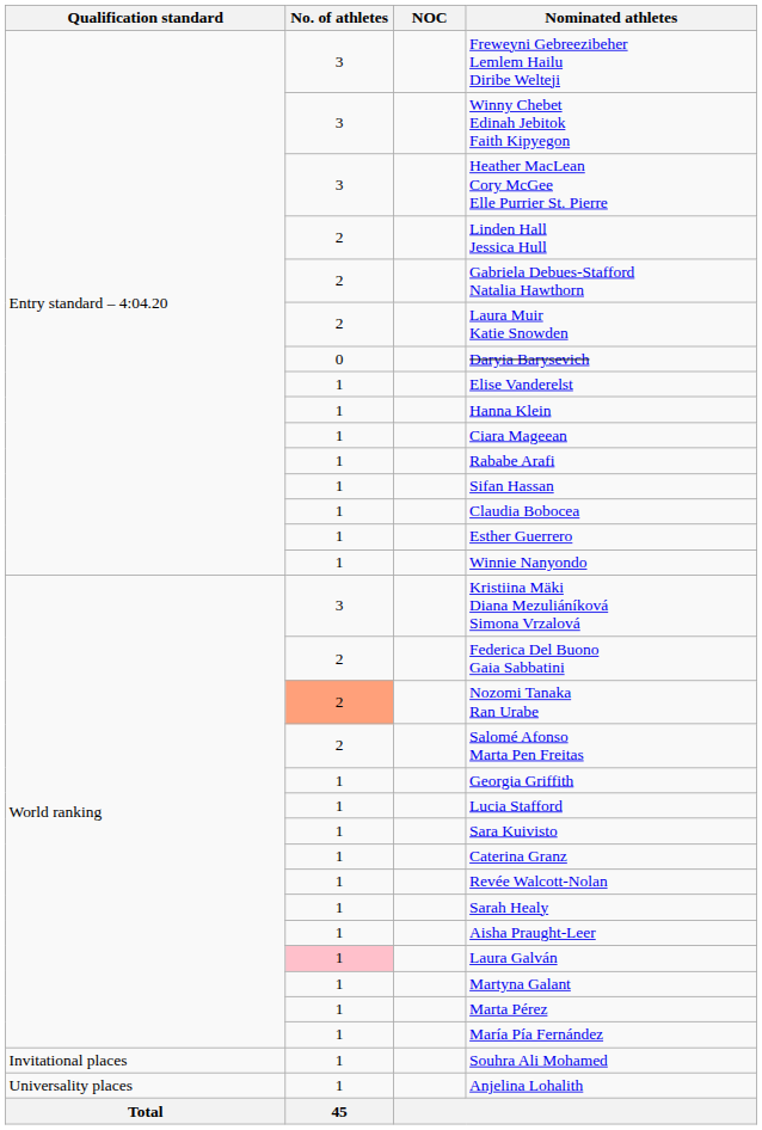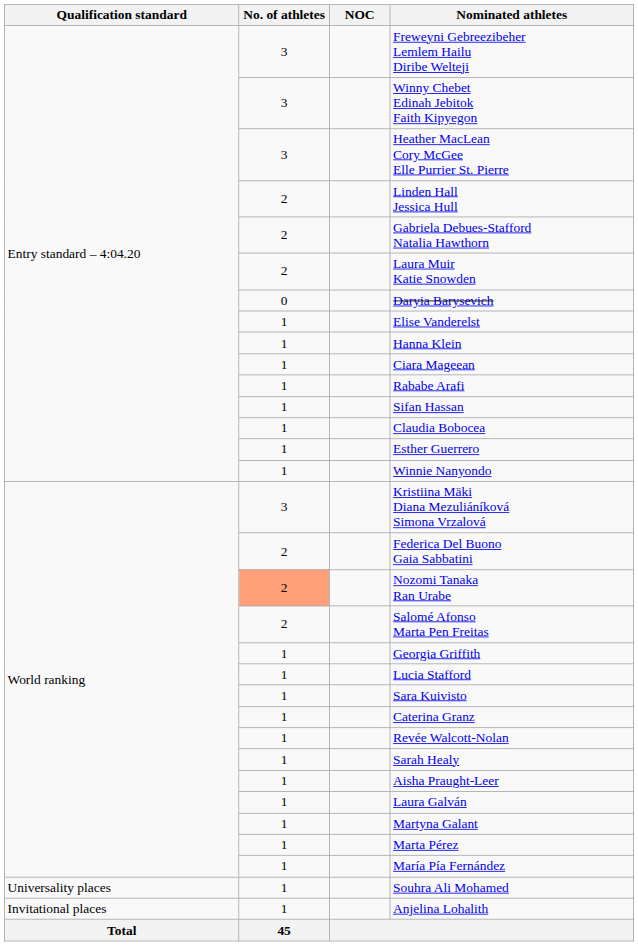 <table class="wikitable" style="text-align:left; width:750px;">
 <tr>
 <th>Qualification standard</th>
 <th width=100>No. of athletes</th>
 <th>NOC</th>
 <th>Nominated athletes</th>
 </tr>
 <tr>
 <td rowspan=15>Entry standard – 4:04.20</td>
 <td align=center>3</td>
 <td></td>
 <td><a href='#'>Freweyni Gebreezibeher</a><br><a href='#'>Lemlem Hailu</a><br><a href='#'>Diribe Welteji</a></td>
 </tr>
 <tr>
 <td align=center>3</td>
 <td></td>
 <td><a href='#'>Winny Chebet</a><br><a href='#'>Edinah Jebitok</a><br><a href='#'>Faith Kipyegon</a></td>
 </tr>
 <tr>
 <td align=center>3</td>
 <td></td>
 <td><a href='#'>Heather MacLean</a><br><a href='#'>Cory McGee</a><br><a href='#'>Elle Purrier St. Pierre</a></td>
 </tr>
 <tr>
 <td align=center>2</td>
 <td></td>
 <td><a href='#'>Linden Hall</a><br><a href='#'>Jessica Hull</a></td>
 </tr>
 <tr>
 <td align=center>2</td>
 <td></td>
 <td><a href='#'>Gabriela Debues-Stafford</a><br><a href='#'>Natalia Hawthorn</a></td>
 </tr>
 <tr>
 <td align=center>2</td>
 <td></td>
 <td><a href='#'>Laura Muir</a><br><a href='#'>Katie Snowden</a></td>
 </tr>
 <tr>
 <td align=center>0</td>
 <td></td>
 <td><s><a href='#'>Daryia Barysevich</a></s></td>
 </tr>
 <tr>
 <td align=center>1</td>
 <td></td>
 <td><a href='#'>Elise Vanderelst</a></td>
 </tr>
 <tr>
 <td align=center>1</td>
 <td></td>
 <td><a href='#'>Hanna Klein</a></td>
 </tr>
 <tr>
 <td align=center>1</td>
 <td></td>
 <td><a href='#'>Ciara Mageean</a></td>
 </tr>
 <tr>
 <td align=center>1</td>
 <td></td>
 <td><a href='#'>Rababe Arafi</a></td>
 </tr>
 <tr>
 <td align=center>1</td>
 <td></td>
 <td><a href='#'>Sifan Hassan</a></td>
 </tr>
 <tr>
 <td align=center>1</td>
 <td></td>
 <td><a href='#'>Claudia Bobocea</a></td>
 </tr>
 <tr>
 <td align=center>1</td>
 <td></td>
 <td><a href='#'>Esther Guerrero</a></td>
 </tr>
 <tr>
 <td align=center>1</td>
 <td></td>
 <td><a href='#'>Winnie Nanyondo</a></td>
 </tr>
 <tr>
 <td rowspan=15>World ranking</td>
 <td align=center>3</td>
 <td></td>
 <td><a href='#'>Kristiina Mäki</a><br><a href='#'>Diana Mezuliáníková</a><br><a href='#'>Simona Vrzalová</a></td>
 </tr>
 <tr>
 <td align=center>2</td>
 <td></td>
 <td><a href='#'>Federica Del Buono</a><br><a href='#'>Gaia Sabbatini</a></td>
 </tr>
 <tr>
 <td align=center style="background: lightsalmon;">2</td>
 <td></td>
 <td><a href='#'>Nozomi Tanaka</a><br><a href='#'>Ran Urabe</a></td>
 </tr>
 <tr>
 <td align=center>2</td>
 <td></td>
 <td><a href='#'>Salomé Afonso</a><br><a href='#'>Marta Pen Freitas</a></td>
 </tr>
 <tr>
 <td align=center>1</td>
 <td></td>
 <td><a href='#'>Georgia Griffith</a></td>
 </tr>
 <tr>
 <td align=center>1</td>
 <td></td>
 <td><a href='#'>Lucia Stafford</a></td>
 </tr>
 <tr>
 <td align=center>1</td>
 <td></td>
 <td><a href='#'>Sara Kuivisto</a></td>
 </tr>
 <tr>
 <td align=center>1</td>
 <td></td>
 <td><a href='#'>Caterina Granz</a></td>
 </tr>
 <tr>
 <td align=center>1</td>
 <td></td>
 <td><a href='#'>Revée Walcott-Nolan</a></td>
 </tr>
 <tr>
 <td align=center>1</td>
 <td></td>
 <td><a href='#'>Sarah Healy</a></td>
 </tr>
 <tr>
 <td align=center>1</td>
 <td></td>
 <td><a href='#'>Aisha Praught-Leer</a></td>
 </tr>
 <tr>
-<td align=center style="background: pink;">1</td>
+<td align=center>1</td>
 <td></td>
 <td><a href='#'>Laura Galván</a></td>
 </tr>
 <tr>
 <td align=center>1</td>
 <td></td>
 <td><a href='#'>Martyna Galant</a></td>
 </tr>
 <tr>
 <td align=center>1</td>
 <td></td>
 <td><a href='#'>Marta Pérez</a></td>
 </tr>
 <tr>
 <td align=center>1</td>
 <td></td>
 <td><a href='#'>María Pía Fernández</a></td>
 </tr>
 <tr>
-<td>Invitational places</td>
+<td>Universality places</td>
 <td align=center>1</td>
 <td></td>
 <td><a href='#'>Souhra Ali Mohamed</a></td>
 </tr>
 <tr>
-<td>Universality places</td>
+<td>Invitational places</td>
 <td align=center>1</td>
 <td></td>
 <td><a href='#'>Anjelina Lohalith</a></td>
 </tr>
 <tr>
 <th>Total</th>
 <th>45</th>
 <th colspan=2></th>
 </tr>
 </table>
